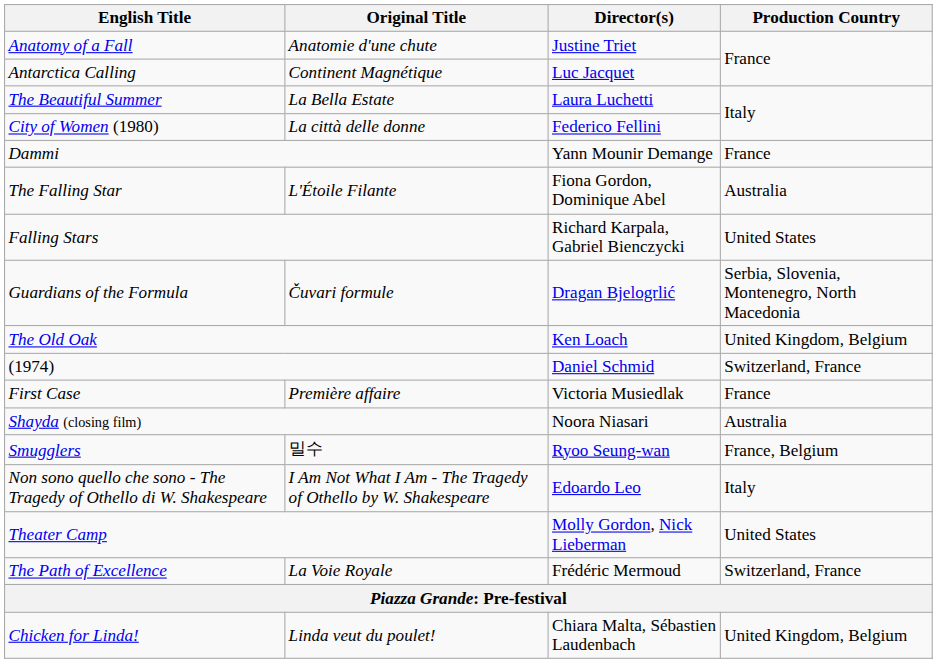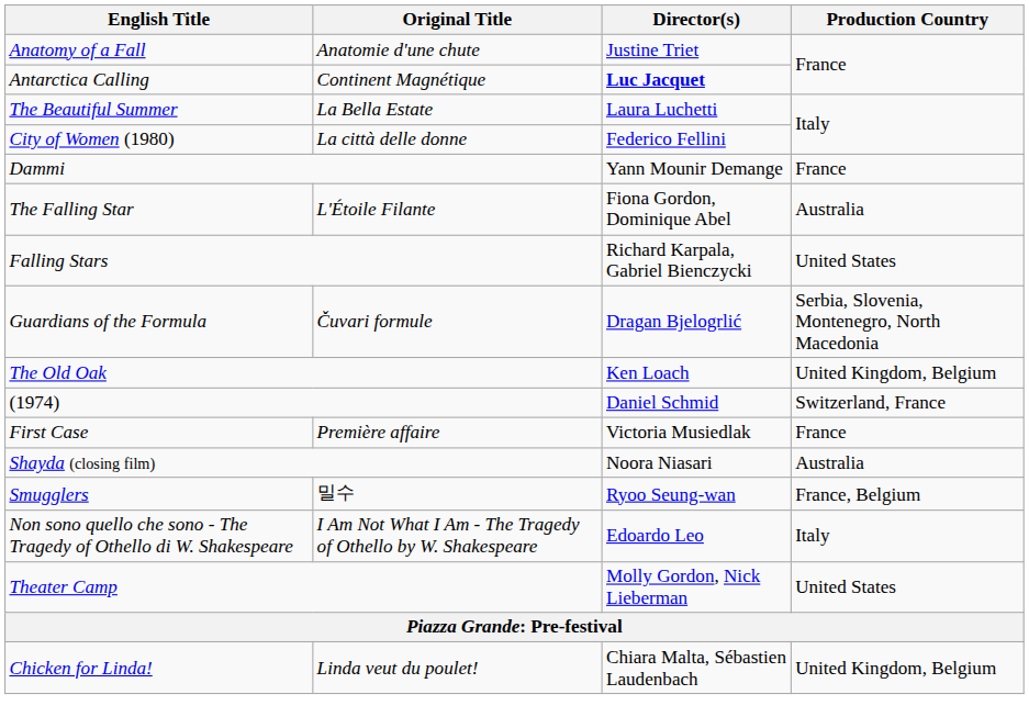 <table class="wikitable">
 <tr>
 <th>English Title</th>
 <th>Original Title</th>
 <th>Director(s)</th>
 <th>Production Country</th>
 </tr>
 <tr>
 <td><em><a href='#'>Anatomy of a Fall</a></em></td>
 <td><em>Anatomie d'une chute</em></td>
 <td><a href='#'>Justine Triet</a></td>
 <td rowspan="2">France</td>
 </tr>
 <tr>
 <td><em>Antarctica Calling</em></td>
 <td><em>Continent Magnétique</em></td>
-<td><a href='#'>Luc Jacquet</a></td>
+<td><strong><a href='#'>Luc Jacquet</a></strong></td>
 </tr>
 <tr>
 <td><em><a href='#'>The Beautiful Summer</a></em></td>
 <td><em>La Bella Estate</em></td>
 <td><a href='#'>Laura Luchetti</a></td>
 <td rowspan="2">Italy</td>
 </tr>
 <tr>
 <td><em><a href='#'>City of Women</a></em> (1980)</td>
 <td><em>La città delle donne</em></td>
 <td><a href='#'>Federico Fellini</a></td>
 </tr>
 <tr>
 <td colspan="2"><em>Dammi</em></td>
 <td>Yann Mounir Demange</td>
 <td>France</td>
 </tr>
 <tr>
 <td><em>The Falling Star</em></td>
 <td><em>L'Étoile Filante</em></td>
 <td>Fiona Gordon, Dominique Abel</td>
 <td>Australia</td>
 </tr>
 <tr>
 <td colspan="2"><em>Falling Stars</em></td>
 <td>Richard Karpala, Gabriel Bienczycki</td>
 <td>United States</td>
 </tr>
 <tr>
 <td><em>Guardians of the Formula</em></td>
 <td><em>Čuvari formule</em></td>
 <td><a href='#'>Dragan Bjelogrlić</a></td>
 <td>Serbia, Slovenia, Montenegro, North Macedonia</td>
 </tr>
 <tr>
 <td colspan="2"><em><a href='#'>The Old Oak</a></em></td>
 <td><a href='#'>Ken Loach</a></td>
 <td>United Kingdom, Belgium</td>
 </tr>
 <tr>
 <td colspan="2"><em></em> (1974)</td>
 <td><a href='#'>Daniel Schmid</a></td>
 <td>Switzerland, France</td>
 </tr>
 <tr>
 <td><em>First Case</em></td>
 <td><em>Première affaire</em></td>
 <td>Victoria Musiedlak</td>
 <td>France</td>
 </tr>
 <tr>
 <td colspan="2"><em><a href='#'>Shayda</a></em> <small>(closing film)</small></td>
 <td>Noora Niasari</td>
 <td>Australia</td>
 </tr>
 <tr>
 <td><em><a href='#'>Smugglers</a></em></td>
 <td>밀수</td>
 <td><a href='#'>Ryoo Seung-wan</a></td>
 <td>France, Belgium</td>
 </tr>
 <tr>
 <td><em>Non sono quello che sono - The Tragedy of Othello di W. Shakespeare</em></td>
 <td><em>I Am Not What I Am - The Tragedy of Othello by W. Shakespeare</em></td>
 <td><a href='#'>Edoardo Leo</a></td>
 <td>Italy</td>
 </tr>
 <tr>
 <td colspan="2"><em><a href='#'>Theater Camp</a></em></td>
 <td><a href='#'>Molly Gordon</a>, <a href='#'>Nick Lieberman</a></td>
 <td>United States</td>
 </tr>
 <tr>
-<td><em><a href='#'>The Path of Excellence</a></em></td>
-<td><em>La Voie Royale</em></td>
-<td>Frédéric Mermoud</td>
-<td>Switzerland, France</td>
-</tr>
-<tr>
 <th colspan="4"><em>Piazza Grande</em>: Pre-festival</th>
 </tr>
 <tr>
 <td><em><a href='#'>Chicken for Linda!</a></em></td>
 <td><em>Linda veut du poulet!</em></td>
 <td>Chiara Malta, Sébastien Laudenbach</td>
 <td>United Kingdom, Belgium</td>
 </tr>
 </table>
